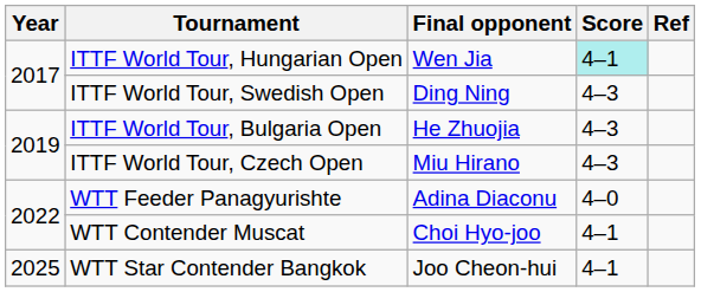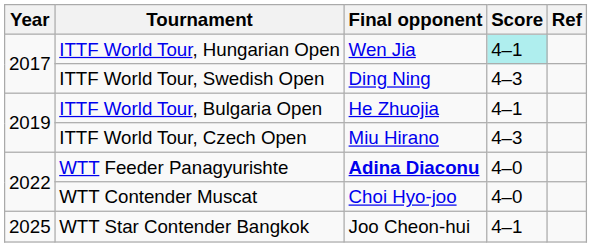 <table class="wikitable" style="font-size: 95%;">
 <tr>
 <th>Year</th>
 <th>Tournament</th>
 <th>Final opponent</th>
 <th>Score</th>
 <th>Ref</th>
 </tr>
 <tr>
 <td rowspan="2">2017</td>
 <td><a href='#'>ITTF World Tour</a>, Hungarian Open</td>
 <td> <a href='#'>Wen Jia</a></td>
 <td style="background: paleturquoise;">4–1</td>
 <td></td>
 </tr>
 <tr>
 <td>ITTF World Tour, Swedish Open</td>
 <td> <a href='#'>Ding Ning</a></td>
 <td>4–3</td>
 <td></td>
 </tr>
 <tr>
 <td rowspan="2">2019</td>
 <td><a href='#'>ITTF World Tour</a>, Bulgaria Open</td>
 <td> <a href='#'>He Zhuojia</a></td>
-<td>4–3</td>
+<td>4–1</td>
 <td></td>
 </tr>
 <tr>
 <td>ITTF World Tour, Czech Open</td>
 <td> <a href='#'>Miu Hirano</a></td>
 <td>4–3</td>
 <td></td>
 </tr>
 <tr>
 <td rowspan="2">2022</td>
 <td><a href='#'>WTT</a> Feeder Panagyurishte</td>
-<td> <a href='#'>Adina Diaconu</a></td>
+<td><strong> <a href='#'>Adina Diaconu</a></strong></td>
 <td>4–0</td>
 <td></td>
 </tr>
 <tr>
 <td>WTT Contender Muscat</td>
 <td> <a href='#'>Choi Hyo-joo</a></td>
-<td>4–1</td>
+<td>4–0</td>
 <td></td>
 </tr>
 <tr>
 <td>2025</td>
 <td>WTT Star Contender Bangkok</td>
 <td> Joo Cheon-hui</td>
 <td>4–1</td>
 <td></td>
 </tr>
 </table>
